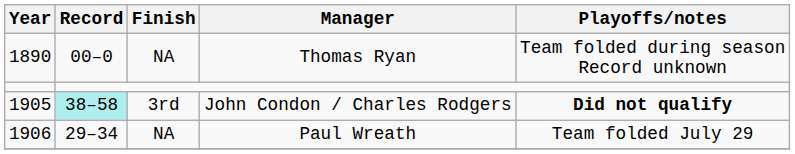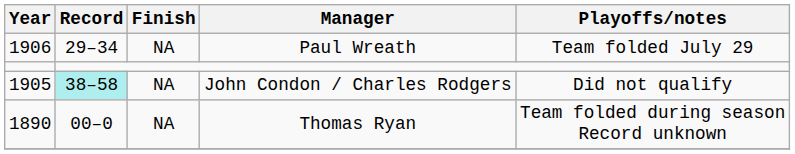 <table class="wikitable">
 <tr>
 <th>Year</th>
 <th>Record</th>
 <th>Finish</th>
 <th>Manager</th>
 <th>Playoffs/notes</th>
 </tr>
 <tr align=center>
+<td>1906</td>
+<td>29–34</td>
+<td>NA</td>
+<td>Paul Wreath</td>
+<td>Team folded July 29</td>
+</tr>
+<tr align=center>
+<td></td>
+</tr>
+<tr align=center>
+<td>1905</td>
+<td style="background: paleturquoise;">38–58</td>
+<td>NA</td>
+<td>John Condon / Charles Rodgers</td>
+<td>Did not qualify</td>
+</tr>
+<tr align=center>
 <td>1890</td>
 <td>00–0</td>
 <td>NA</td>
 <td>Thomas Ryan</td>
 <td>Team folded during season<br>Record unknown</td>
 </tr>
 <tr align=center>
-<td></td>
-</tr>
-<tr align=center>
-<td>1905</td>
-<td style="background: paleturquoise;">38–58</td>
-<td>3rd</td>
-<td>John Condon / Charles Rodgers</td>
-<td><strong>Did not qualify</strong></td>
-</tr>
-<tr align=center>
-<td>1906</td>
-<td>29–34</td>
-<td>NA</td>
-<td>Paul Wreath</td>
-<td>Team folded July 29</td>
-</tr>
-<tr align=center>
 </tr>
 </table>
